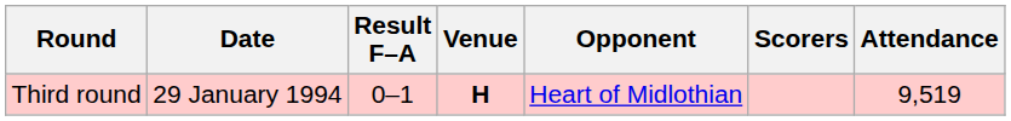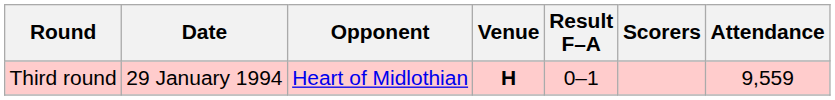 <table class="wikitable" style="text-align:center;">
 <tr>
 <th>Round</th>
 <th>Date</th>
+<th>Opponent</th>
+<th>Venue</th>
 <th>Result<br>F–A</th>
-<th>Venue</th>
-<th>Opponent</th>
 <th>Scorers</th>
 <th>Attendance</th>
 </tr>
 <tr bgcolor="#FFCCCC">
 <td>Third round</td>
 <td>29 January 1994</td>
+<td><a href='#'>Heart of Midlothian</a></td>
+<td><strong>H</strong></td>
 <td>0–1</td>
-<td><strong>H</strong></td>
-<td><a href='#'>Heart of Midlothian</a></td>
 <td></td>
-<td>9,519</td>
+<td>9,559</td>
 </tr>
 </table>
